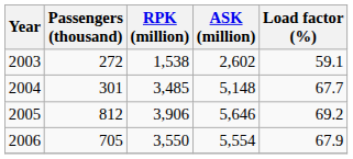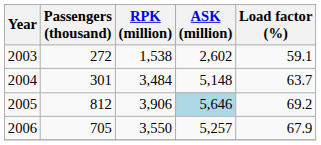 <table class="wikitable sortable" style="font-size:97%; text-align:right;">
 <tr>
 <th>Year</th>
 <th>Passengers<br>(thousand)</th>
 <th><a href='#'>RPK</a><br>(million)</th>
 <th><a href='#'>ASK</a><br>(million)</th>
 <th>Load factor<br>(%)</th>
 </tr>
 <tr>
 <td>2003</td>
 <td>272</td>
 <td>1,538</td>
 <td>2,602</td>
 <td>59.1</td>
 </tr>
 <tr>
 <td>2004</td>
 <td>301</td>
-<td>3,485</td>
+<td>3,484</td>
 <td>5,148</td>
-<td>67.7</td>
+<td>63.7</td>
 </tr>
 <tr>
 <td>2005</td>
 <td>812</td>
 <td>3,906</td>
-<td>5,646</td>
+<td style="background: lightblue;">5,646</td>
 <td>69.2</td>
 </tr>
 <tr>
 <td>2006</td>
 <td>705</td>
 <td>3,550</td>
-<td>5,554</td>
+<td>5,257</td>
 <td>67.9</td>
 </tr>
 <tr>
 </tr>
 </table>
